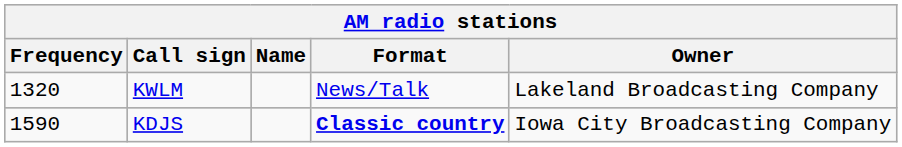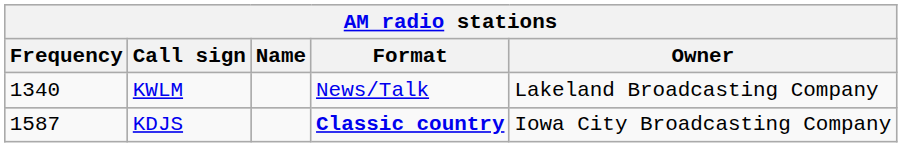 <table class="wikitable">
 <tr>
 <th align="center" colspan="5"><strong><a href='#'>AM radio</a> stations</strong></th>
 </tr>
 <tr>
 <th>Frequency</th>
 <th>Call sign</th>
 <th>Name</th>
 <th>Format</th>
 <th>Owner</th>
 </tr>
 <tr>
-<td>1320</td>
+<td>1340</td>
 <td><a href='#'>KWLM</a></td>
 <td></td>
 <td><a href='#'>News/Talk</a></td>
 <td>Lakeland Broadcasting Company</td>
 </tr>
 <tr>
-<td>1590</td>
+<td>1587</td>
 <td><a href='#'>KDJS</a></td>
 <td></td>
 <td><strong><a href='#'>Classic country</a></strong></td>
 <td>Iowa City Broadcasting Company</td>
 </tr>
 </table>
